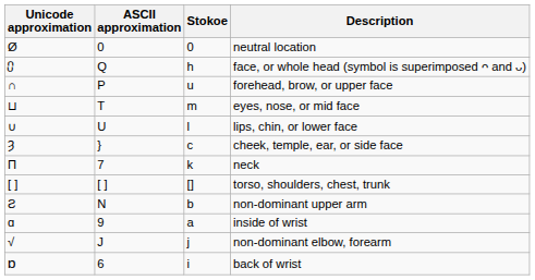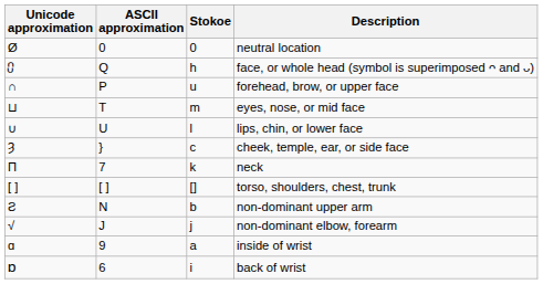 <table class="wikitable">
 <tr>
 <th>Unicode<br>approximation</th>
 <th>ASCII<br>approximation</th>
 <th>Stokoe</th>
 <th>Description</th>
 </tr>
 <tr>
 <td>Ø</td>
 <td>0</td>
 <td><span>0</span></td>
 <td>neutral location</td>
 </tr>
 <tr>
 <td>⩇</td>
 <td>Q</td>
 <td><span>h</span></td>
 <td>face, or whole head (symbol is superimposed ᴖ and ᴗ)</td>
 </tr>
 <tr>
 <td>∩</td>
 <td>P</td>
 <td><span>u</span></td>
 <td>forehead, brow, or upper face</td>
 </tr>
 <tr>
 <td>⊔</td>
 <td>T</td>
 <td><span>m</span></td>
 <td>eyes, nose, or mid face</td>
 </tr>
 <tr>
 <td>∪</td>
 <td>U</td>
 <td><span>l</span></td>
 <td>lips, chin, or lower face</td>
 </tr>
 <tr>
 <td>Ȝ</td>
 <td>}</td>
 <td><span>c</span></td>
 <td>cheek, temple, ear, or side face</td>
 </tr>
 <tr>
 <td>Π</td>
 <td>7</td>
 <td><span>k</span></td>
 <td>neck</td>
 </tr>
 <tr>
 <td>[ ]</td>
 <td>[ ]</td>
 <td><span>[]</span></td>
 <td>torso, shoulders, chest, trunk</td>
 </tr>
 <tr>
 <td>Ƨ</td>
 <td>N</td>
 <td><span>b</span></td>
 <td>non-dominant upper arm</td>
 </tr>
 <tr>
+<td>√</td>
+<td>J</td>
+<td><span>j</span></td>
+<td>non-dominant elbow, forearm</td>
+</tr>
+<tr>
 <td>ɑ</td>
 <td>9</td>
 <td><span>a</span></td>
 <td>inside of wrist</td>
-</tr>
-<tr>
-<td>√</td>
-<td>J</td>
-<td><span>j</span></td>
-<td>non-dominant elbow, forearm</td>
 </tr>
 <tr>
 <td><big>ɒ</big></td>
 <td>6</td>
 <td><span>i</span></td>
 <td>back of wrist</td>
 </tr>
 </table>
